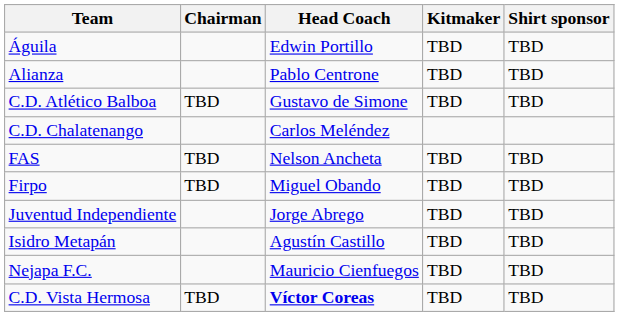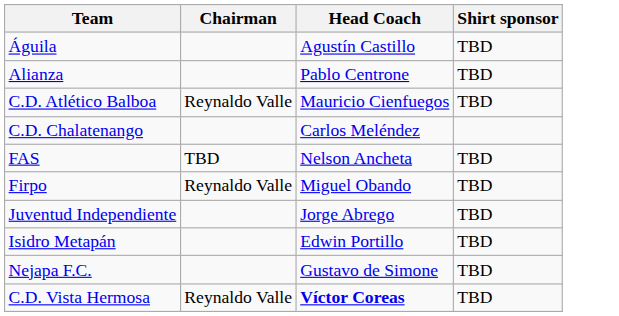 <table class="wikitable sortable" style="text-align: left;">
 <tr>
 <th>Team</th>
 <th>Chairman</th>
 <th>Head Coach</th>
-<th>Kitmaker</th>
 <th>Shirt sponsor</th>
 </tr>
 <tr>
 <td><a href='#'>Águila</a></td>
 <td></td>
-<td> <a href='#'>Edwin Portillo</a></td>
-<td>TBD</td>
+<td> <a href='#'>Agustín Castillo</a></td>
 <td>TBD</td>
 </tr>
 <tr>
 <td><a href='#'>Alianza</a></td>
 <td></td>
 <td> <a href='#'>Pablo Centrone</a></td>
 <td>TBD</td>
-<td>TBD</td>
 </tr>
 <tr>
 <td><a href='#'>C.D. Atlético Balboa</a></td>
-<td> TBD</td>
-<td> <a href='#'>Gustavo de Simone</a></td>
-<td>TBD</td>
+<td> Reynaldo Valle</td>
+<td> <a href='#'>Mauricio Cienfuegos</a></td>
 <td>TBD</td>
 </tr>
 <tr>
 <td><a href='#'>C.D. Chalatenango</a></td>
 <td></td>
 <td> <a href='#'>Carlos Meléndez</a></td>
 <td></td>
-<td></td>
 </tr>
 <tr>
 <td><a href='#'>FAS</a></td>
 <td> TBD</td>
 <td> <a href='#'>Nelson Ancheta</a></td>
 <td>TBD</td>
-<td>TBD</td>
 </tr>
 <tr>
 <td><a href='#'>Firpo</a></td>
-<td> TBD</td>
+<td> Reynaldo Valle</td>
 <td> <a href='#'>Miguel Obando</a></td>
-<td>TBD</td>
 <td>TBD</td>
 </tr>
 <tr>
 <td><a href='#'>Juventud Independiente</a></td>
 <td></td>
 <td> <a href='#'>Jorge Abrego</a></td>
 <td>TBD</td>
-<td>TBD</td>
 </tr>
 <tr>
 <td><a href='#'>Isidro Metapán</a></td>
 <td></td>
-<td> <a href='#'>Agustín Castillo</a></td>
-<td>TBD</td>
+<td> <a href='#'>Edwin Portillo</a></td>
 <td>TBD</td>
 </tr>
 <tr>
 <td><a href='#'>Nejapa F.C.</a></td>
 <td></td>
-<td> <a href='#'>Mauricio Cienfuegos</a></td>
-<td>TBD</td>
+<td> <a href='#'>Gustavo de Simone</a></td>
 <td>TBD</td>
 </tr>
 <tr>
 <td><a href='#'>C.D. Vista Hermosa</a></td>
-<td> TBD</td>
+<td> Reynaldo Valle</td>
 <td><strong> <a href='#'>Víctor Coreas</a></strong></td>
-<td>TBD</td>
 <td>TBD</td>
 </tr>
 </table>
